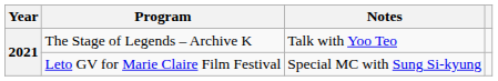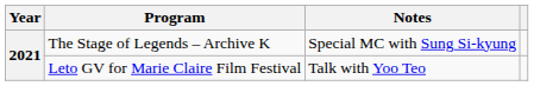 <table class="wikitable plainrowheaders sortable">
 <tr>
 <th>Year</th>
 <th>Program</th>
 <th class="unsortable">Notes</th>
 <th class="unsortable"></th>
 </tr>
 <tr>
 <th rowspan="2" scope= "row">2021</th>
 <td>The Stage of Legends – Archive K</td>
-<td>Talk with <a href='#'>Yoo Teo</a></td>
+<td>Special MC with <a href='#'>Sung Si-kyung</a></td>
 <td></td>
 </tr>
 <tr>
 <td><a href='#'>Leto</a> GV for <a href='#'>Marie Claire</a> Film Festival</td>
-<td>Special MC with <a href='#'>Sung Si-kyung</a></td>
+<td>Talk with <a href='#'>Yoo Teo</a></td>
 <td></td>
 </tr>
 </table>
